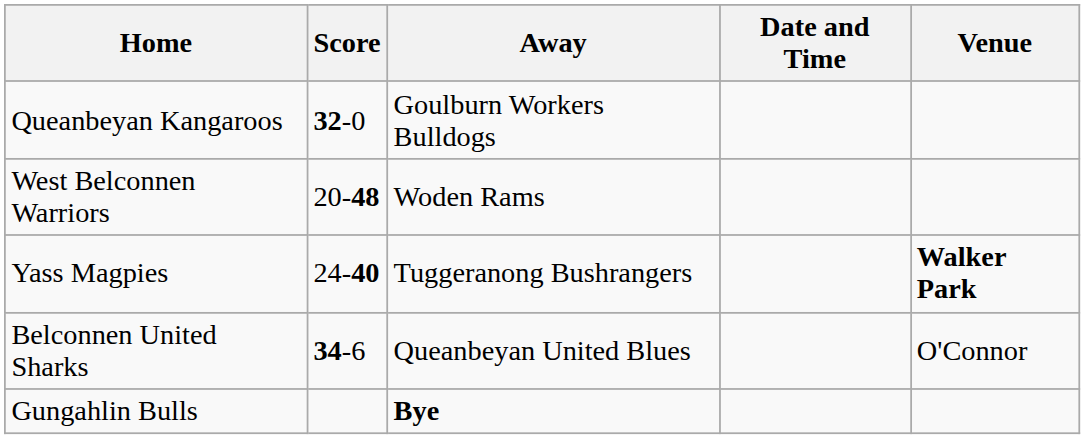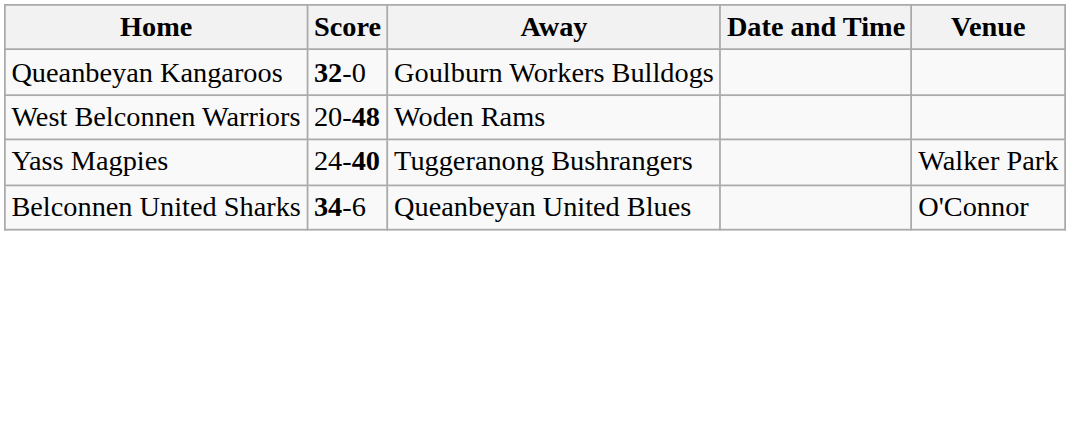 <table class="wikitable">
 <tr>
 <th>Home</th>
 <th>Score</th>
 <th>Away</th>
 <th>Date and Time</th>
 <th>Venue</th>
 </tr>
 <tr>
 <td> Queanbeyan Kangaroos</td>
 <td><strong>32</strong>-0</td>
 <td> Goulburn Workers Bulldogs</td>
 <td></td>
 <td></td>
 </tr>
 <tr>
 <td> West Belconnen Warriors</td>
 <td>20-<strong>48</strong></td>
 <td> Woden Rams</td>
 <td></td>
 <td></td>
 </tr>
 <tr>
 <td> Yass Magpies</td>
 <td>24-<strong>40</strong></td>
 <td> Tuggeranong Bushrangers</td>
 <td></td>
-<td><strong>Walker Park</strong></td>
+<td>Walker Park</td>
 </tr>
 <tr>
 <td> Belconnen United Sharks</td>
 <td><strong>34</strong>-6</td>
 <td> Queanbeyan United Blues</td>
 <td></td>
 <td>O'Connor</td>
 </tr>
-<tr>
-<td> Gungahlin Bulls</td>
-<td></td>
-<td><strong>Bye</strong></td>
-<td></td>
-<td></td>
-</tr>
 </table>
